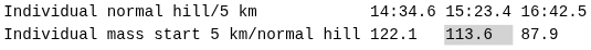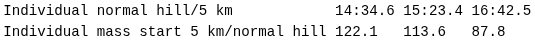 <table>
 <tr>
 <td>Individual normal hill/5 km<br></td>
 <td></td>
 <td>14:34.6</td>
 <td></td>
 <td>15:23.4</td>
 <td></td>
 <td>16:42.5</td>
 </tr>
 <tr>
 <td>Individual mass start 5 km/normal hill<br></td>
 <td></td>
 <td>122.1</td>
 <td></td>
-<td style="background: lightgrey;">113.6</td>
+<td>113.6</td>
 <td></td>
-<td>87.9</td>
+<td>87.8</td>
 </tr>
 </table>
